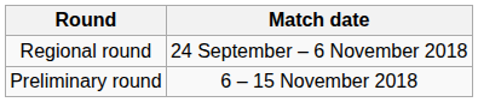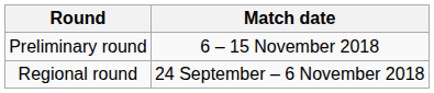 <table class="wikitable" style="text-align:center">
 <tr>
 <th>Round</th>
 <th>Match date</th>
 </tr>
 <tr>
+<td>Preliminary round</td>
+<td>6 – 15 November 2018</td>
+</tr>
+<tr>
 <td>Regional round</td>
 <td>24 September – 6 November 2018</td>
 </tr>
-<tr>
-<td>Preliminary round</td>
-<td>6 – 15 November 2018</td>
-</tr>
 </table>
